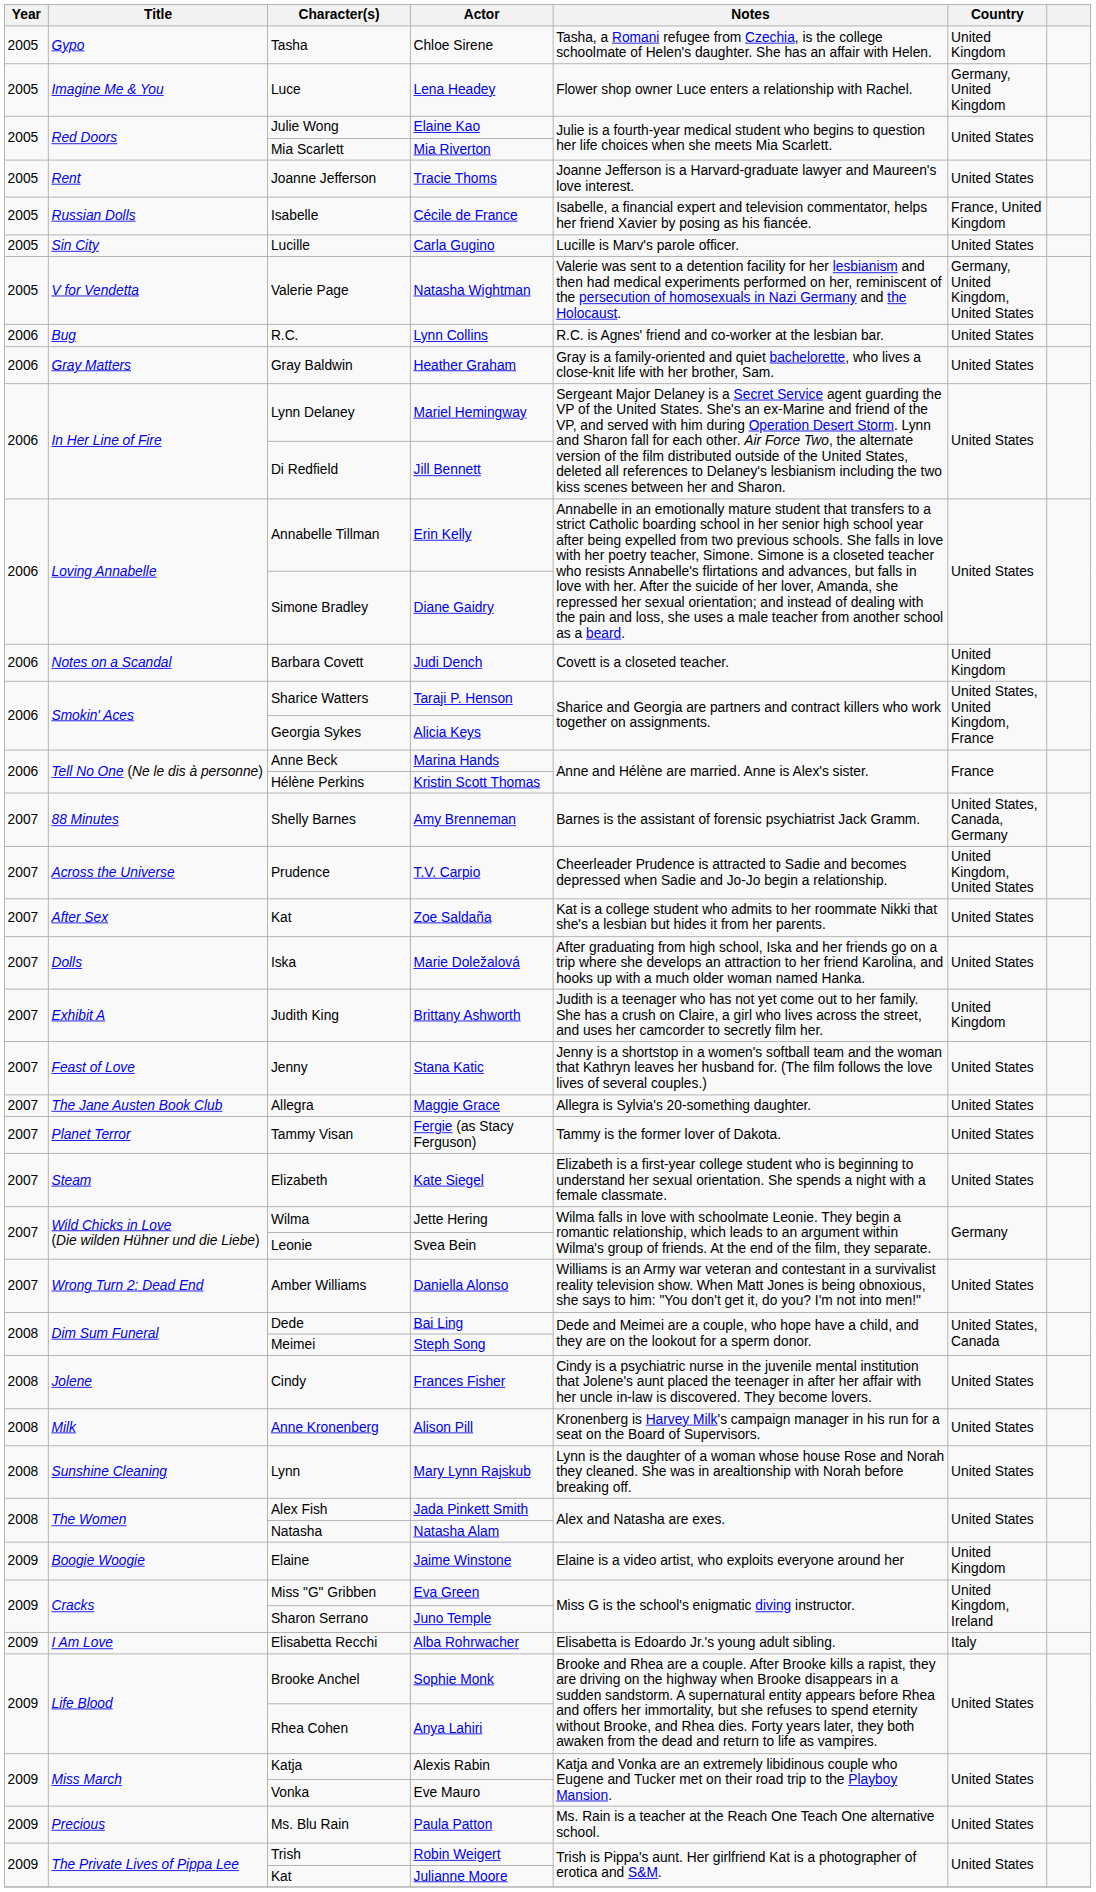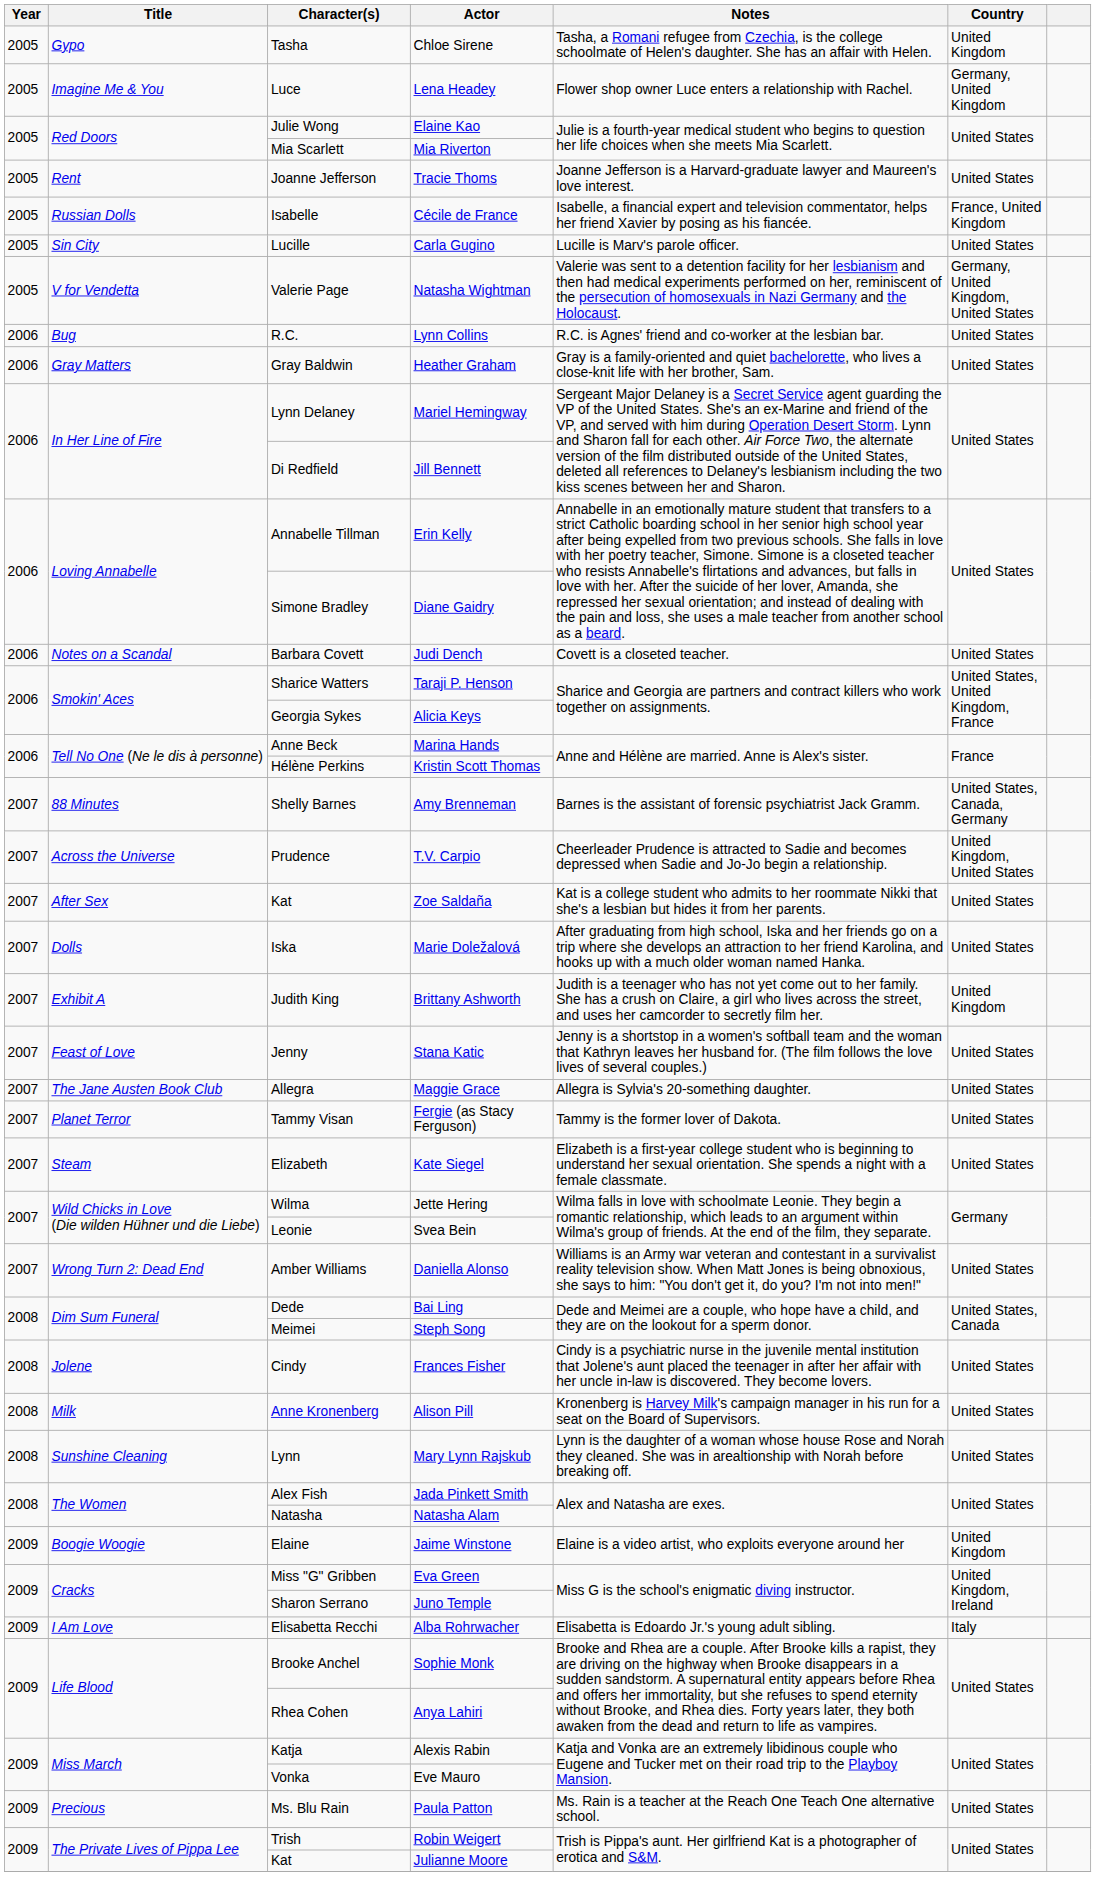 <table class="wikitable sortable" style="width: 100%">
 <tr>
 <th style="width:4%;">Year</th>
 <th style="width:20%;">Title</th>
 <th style="width:13%;">Character(s)</th>
 <th style="width:13%;">Actor</th>
 <th style="width:36%;">Notes</th>
 <th style="width:9%;">Country</th>
 <th style="width:4%;" class="unsortable"></th>
 </tr>
 <tr>
 <td>2005</td>
 <td><em><a href='#'>Gypo</a></em></td>
 <td>Tasha</td>
 <td>Chloe Sirene</td>
 <td>Tasha, a <a href='#'>Romani</a> refugee from <a href='#'>Czechia</a>, is the college schoolmate of Helen's daughter. She has an affair with Helen.</td>
 <td>United Kingdom</td>
 <td></td>
 </tr>
 <tr>
 <td>2005</td>
 <td><em><a href='#'>Imagine Me & You</a></em></td>
 <td>Luce</td>
 <td><a href='#'>Lena Headey</a></td>
 <td>Flower shop owner Luce enters a relationship with Rachel.</td>
 <td>Germany, United Kingdom</td>
 <td></td>
 </tr>
 <tr>
 <td rowspan='2'>2005</td>
 <td rowspan='2'><em><a href='#'>Red Doors</a></em></td>
 <td>Julie Wong</td>
 <td><a href='#'>Elaine Kao</a></td>
 <td rowspan='2'>Julie is a fourth-year medical student who begins to question her life choices when she meets Mia Scarlett.</td>
 <td rowspan='2'>United States</td>
 <td rowspan='2'></td>
 </tr>
 <tr>
 <td>Mia Scarlett</td>
 <td><a href='#'>Mia Riverton</a></td>
 </tr>
 <tr>
 <td>2005</td>
 <td><em><a href='#'>Rent</a></em></td>
 <td>Joanne Jefferson</td>
 <td><a href='#'>Tracie Thoms</a></td>
 <td>Joanne Jefferson is a Harvard-graduate lawyer and Maureen's love interest.</td>
 <td>United States</td>
 <td></td>
 </tr>
 <tr>
 <td>2005</td>
 <td><em><a href='#'>Russian Dolls</a></em></td>
 <td>Isabelle</td>
 <td><a href='#'>Cécile de France</a></td>
 <td>Isabelle, a financial expert and television commentator, helps her friend Xavier by posing as his fiancée.</td>
 <td>France, United Kingdom</td>
 <td></td>
 </tr>
 <tr>
 <td>2005</td>
 <td><em><a href='#'>Sin City</a></em></td>
 <td>Lucille</td>
 <td><a href='#'>Carla Gugino</a></td>
 <td>Lucille is Marv's parole officer.</td>
 <td>United States</td>
 <td></td>
 </tr>
 <tr>
 <td>2005</td>
 <td><em><a href='#'>V for Vendetta</a></em></td>
 <td>Valerie Page</td>
 <td><a href='#'>Natasha Wightman</a></td>
 <td>Valerie was sent to a detention facility for her <a href='#'>lesbianism</a> and then had medical experiments performed on her, reminiscent of the <a href='#'>persecution of homosexuals in Nazi Germany</a> and <a href='#'>the Holocaust</a>.</td>
 <td>Germany, United Kingdom, United States</td>
 <td></td>
 </tr>
 <tr>
 <td>2006</td>
 <td><em><a href='#'>Bug</a></em></td>
 <td>R.C.</td>
 <td><a href='#'>Lynn Collins</a></td>
 <td>R.C. is Agnes' friend and co-worker at the lesbian bar.</td>
 <td>United States</td>
 <td></td>
 </tr>
 <tr>
 <td>2006</td>
 <td><em><a href='#'>Gray Matters</a></em></td>
 <td>Gray Baldwin</td>
 <td><a href='#'>Heather Graham</a></td>
 <td>Gray is a family-oriented and quiet <a href='#'>bachelorette</a>, who lives a close-knit life with her brother, Sam.</td>
 <td>United States</td>
 <td></td>
 </tr>
 <tr>
 <td rowspan="2">2006</td>
 <td rowspan="2"><em><a href='#'>In Her Line of Fire</a></em></td>
 <td>Lynn Delaney</td>
 <td><a href='#'>Mariel Hemingway</a></td>
 <td rowspan="2">Sergeant Major Delaney is a <a href='#'>Secret Service</a> agent guarding the VP of the United States. She's an ex-Marine and friend of the VP, and served with him during <a href='#'>Operation Desert Storm</a>. Lynn and Sharon fall for each other.  <em>Air Force Two</em>, the alternate version of the film distributed outside of the United States, deleted all references to Delaney's lesbianism including the two kiss scenes between her and Sharon.</td>
 <td rowspan="2">United States</td>
 <td rowspan="2"></td>
 </tr>
 <tr>
 <td>Di Redfield</td>
 <td><a href='#'>Jill Bennett</a></td>
 </tr>
 <tr>
 <td rowspan="2">2006</td>
 <td rowspan="2"><em><a href='#'>Loving Annabelle</a></em></td>
 <td>Annabelle Tillman</td>
 <td><a href='#'>Erin Kelly</a></td>
 <td rowspan="2">Annabelle in an emotionally mature student that transfers to a strict Catholic boarding school in her senior high school year after being expelled from two previous schools. She falls in love with her poetry teacher, Simone.  Simone is a closeted teacher who resists Annabelle's flirtations and advances, but falls in love with her. After the suicide of her lover, Amanda, she repressed her sexual orientation; and instead of dealing with the pain and loss, she uses a male teacher from another school as a <a href='#'>beard</a>.</td>
 <td rowspan="2">United States</td>
 <td rowspan="2"></td>
 </tr>
 <tr>
 <td>Simone Bradley</td>
 <td><a href='#'>Diane Gaidry</a></td>
 </tr>
 <tr>
 <td>2006</td>
 <td><em><a href='#'>Notes on a Scandal</a></em></td>
 <td>Barbara Covett</td>
 <td><a href='#'>Judi Dench</a></td>
 <td>Covett is a closeted teacher.</td>
-<td>United Kingdom</td>
+<td>United States</td>
 <td></td>
 </tr>
 <tr>
 <td rowspan="2">2006</td>
 <td rowspan="2"><em><a href='#'>Smokin' Aces</a></em></td>
 <td>Sharice Watters</td>
 <td><a href='#'>Taraji P. Henson</a></td>
 <td rowspan="2">Sharice and Georgia are partners and contract killers who work together on assignments.</td>
 <td rowspan="2">United States, United Kingdom, France</td>
 <td rowspan="2"></td>
 </tr>
 <tr>
 <td>Georgia Sykes</td>
 <td><a href='#'>Alicia Keys</a></td>
 </tr>
 <tr>
 <td rowspan="2">2006</td>
 <td rowspan="2"><em><a href='#'>Tell No One</a></em> (<em>Ne le dis à personne</em>)</td>
 <td>Anne Beck</td>
 <td><a href='#'>Marina Hands</a></td>
 <td rowspan="2">Anne and Hélène are married. Anne is Alex's sister.</td>
 <td rowspan="2">France</td>
 <td rowspan="2"></td>
 </tr>
 <tr>
 <td>Hélène Perkins</td>
 <td><a href='#'>Kristin Scott Thomas</a></td>
 </tr>
 <tr>
 <td>2007</td>
 <td><em><a href='#'>88 Minutes</a></em></td>
 <td>Shelly Barnes</td>
 <td><a href='#'>Amy Brenneman</a></td>
 <td>Barnes is the assistant of forensic psychiatrist Jack Gramm.</td>
 <td>United States, Canada, Germany</td>
 <td></td>
 </tr>
 <tr>
 <td>2007</td>
 <td><em><a href='#'>Across the Universe</a></em></td>
 <td>Prudence</td>
 <td><a href='#'>T.V. Carpio</a></td>
 <td>Cheerleader Prudence is attracted to Sadie and becomes depressed when Sadie and Jo-Jo begin a relationship.</td>
 <td>United Kingdom, United States</td>
 <td></td>
 </tr>
 <tr>
 <td>2007</td>
 <td><em><a href='#'>After Sex</a></em></td>
 <td>Kat</td>
 <td><a href='#'>Zoe Saldaña</a></td>
 <td>Kat is a college student who admits to her roommate Nikki that she's a lesbian but hides it from her parents.</td>
 <td>United States</td>
 <td></td>
 </tr>
 <tr>
 <td>2007</td>
 <td><em><a href='#'>Dolls</a></em></td>
 <td>Iska</td>
 <td><a href='#'>Marie Doležalová</a></td>
 <td>After graduating from high school, Iska and her friends go on a trip where she develops an attraction to her friend Karolina, and hooks up with a much older woman named Hanka.</td>
 <td>United States</td>
 <td></td>
 </tr>
 <tr>
 <td>2007</td>
 <td><em><a href='#'>Exhibit A</a></em></td>
 <td>Judith King</td>
 <td><a href='#'>Brittany Ashworth</a></td>
 <td>Judith is a teenager who has not yet come out to her family. She has a crush on Claire, a girl who lives across the street, and uses her camcorder to secretly film her.</td>
 <td>United Kingdom</td>
 <td></td>
 </tr>
 <tr>
 <td>2007</td>
 <td><em><a href='#'>Feast of Love</a></em></td>
 <td>Jenny</td>
 <td><a href='#'>Stana Katic</a></td>
 <td>Jenny is a shortstop in a women's softball team and the woman that Kathryn leaves her husband for.  (The film follows the love lives of several couples.)</td>
 <td>United States</td>
 <td></td>
 </tr>
 <tr>
 <td>2007</td>
 <td><em><a href='#'>The Jane Austen Book Club</a></em></td>
 <td>Allegra</td>
 <td><a href='#'>Maggie Grace</a></td>
 <td>Allegra is Sylvia's 20-something daughter.</td>
 <td>United States</td>
 <td></td>
 </tr>
 <tr>
 <td>2007</td>
 <td><em><a href='#'>Planet Terror</a></em></td>
 <td>Tammy Visan</td>
 <td><a href='#'>Fergie</a> (as Stacy Ferguson)</td>
 <td>Tammy is the former lover of Dakota.</td>
 <td>United States</td>
 <td></td>
 </tr>
 <tr>
 <td>2007</td>
 <td><em><a href='#'>Steam</a></em></td>
 <td>Elizabeth</td>
 <td><a href='#'>Kate Siegel</a></td>
 <td>Elizabeth is a first-year college student who is beginning to understand her sexual orientation. She spends a night with a female classmate.</td>
 <td>United States</td>
 <td></td>
 </tr>
 <tr>
 <td rowspan="2">2007</td>
 <td rowspan="2"><em><a href='#'>Wild Chicks in Love</a></em> <br> (<em>Die wilden Hühner und die Liebe</em>)</td>
 <td>Wilma</td>
 <td>Jette Hering</td>
 <td rowspan="2">Wilma falls in love with schoolmate Leonie. They begin a romantic relationship, which leads to an argument within Wilma's group of friends. At the end of the film, they separate.</td>
 <td rowspan="2">Germany</td>
 <td rowspan="2"></td>
 </tr>
 <tr>
 <td>Leonie</td>
 <td>Svea Bein</td>
 </tr>
 <tr>
 <td>2007</td>
 <td><em><a href='#'>Wrong Turn 2: Dead End</a></em></td>
 <td>Amber Williams</td>
 <td><a href='#'>Daniella Alonso</a></td>
 <td>Williams is an Army war veteran and contestant in a survivalist reality television show. When Matt Jones is being obnoxious, she says to him: "You don't get it, do you? I'm not into men!"</td>
 <td>United States</td>
 <td></td>
 </tr>
 <tr>
 <td rowspan='2'>2008</td>
 <td rowspan='2'><em><a href='#'>Dim Sum Funeral</a></em></td>
 <td>Dede</td>
 <td><a href='#'>Bai Ling</a></td>
 <td rowspan='2'>Dede and Meimei are a couple, who hope have a child, and they are on the lookout for a sperm donor.</td>
 <td rowspan='2'>United States, Canada</td>
 <td rowspan='2'></td>
 </tr>
 <tr>
 <td>Meimei</td>
 <td><a href='#'>Steph Song</a></td>
 </tr>
 <tr>
 <td>2008</td>
 <td><em><a href='#'>Jolene</a></em></td>
 <td>Cindy</td>
 <td><a href='#'>Frances Fisher</a></td>
 <td>Cindy is a psychiatric nurse in the juvenile mental institution that Jolene's aunt placed the teenager in after her affair with her uncle in-law is discovered. They become lovers.</td>
 <td>United States</td>
 <td></td>
 </tr>
 <tr>
 <td>2008</td>
 <td><em><a href='#'>Milk</a></em></td>
 <td><a href='#'>Anne Kronenberg</a></td>
 <td><a href='#'>Alison Pill</a></td>
 <td>Kronenberg is <a href='#'>Harvey Milk</a>'s campaign manager in his run for a seat on the Board of Supervisors.</td>
 <td>United States</td>
 <td></td>
 </tr>
 <tr>
 <td>2008</td>
 <td><em><a href='#'>Sunshine Cleaning</a></em></td>
 <td>Lynn</td>
 <td><a href='#'>Mary Lynn Rajskub</a></td>
 <td>Lynn is the daughter of a woman whose house Rose and Norah they cleaned. She was in arealtionship with Norah before breaking off.</td>
 <td>United States</td>
 <td></td>
 </tr>
 <tr>
 <td rowspan="2">2008</td>
 <td rowspan="2"><em><a href='#'>The Women</a></em></td>
 <td>Alex Fish</td>
 <td><a href='#'>Jada Pinkett Smith</a></td>
 <td rowspan="2">Alex and Natasha are exes.</td>
 <td rowspan="2">United States</td>
 <td rowspan="2"></td>
 </tr>
 <tr>
 <td>Natasha</td>
 <td><a href='#'>Natasha Alam</a></td>
 </tr>
 <tr>
 <td>2009</td>
 <td><em><a href='#'>Boogie Woogie</a></em></td>
 <td>Elaine</td>
 <td><a href='#'>Jaime Winstone</a></td>
 <td>Elaine is a video artist, who exploits everyone around her</td>
 <td>United Kingdom</td>
 <td></td>
 </tr>
 <tr>
 <td rowspan='2'>2009</td>
 <td rowspan='2'><em><a href='#'>Cracks</a></em></td>
 <td>Miss "G" Gribben</td>
 <td><a href='#'>Eva Green</a></td>
 <td rowspan='2'>Miss G is the school's enigmatic <a href='#'>diving</a> instructor.</td>
 <td rowspan='2'>United Kingdom, Ireland</td>
 <td rowspan='2'></td>
 </tr>
 <tr>
 <td>Sharon Serrano</td>
 <td><a href='#'>Juno Temple</a></td>
 </tr>
 <tr>
 <td>2009</td>
 <td><em><a href='#'>I Am Love</a></em></td>
 <td>Elisabetta Recchi</td>
 <td><a href='#'>Alba Rohrwacher</a></td>
 <td>Elisabetta is Edoardo Jr.'s young adult sibling.</td>
 <td>Italy</td>
 <td></td>
 </tr>
 <tr>
 <td rowspan='2'>2009</td>
 <td rowspan='2'><em><a href='#'>Life Blood</a></em></td>
 <td>Brooke Anchel</td>
 <td><a href='#'>Sophie Monk</a></td>
 <td rowspan='2'>Brooke and Rhea are a couple. After Brooke kills a rapist, they are driving on the highway when Brooke disappears in a sudden sandstorm. A supernatural entity appears before Rhea and offers her immortality, but she  refuses to spend eternity without Brooke, and Rhea dies. Forty years later, they both awaken from the dead and return to life as vampires.</td>
 <td rowspan='2'>United States</td>
 <td rowspan='2'></td>
 </tr>
 <tr>
 <td>Rhea Cohen</td>
 <td><a href='#'>Anya Lahiri</a></td>
 </tr>
 <tr>
 <td rowspan='2'>2009</td>
 <td rowspan='2'><em><a href='#'>Miss March</a></em></td>
 <td>Katja</td>
 <td>Alexis Rabin</td>
 <td rowspan='2'>Katja and Vonka are an extremely libidinous couple who Eugene and Tucker met on their road trip to the <a href='#'>Playboy Mansion</a>.</td>
 <td rowspan='2'>United States</td>
 <td rowspan='2'></td>
 </tr>
 <tr>
 <td>Vonka</td>
 <td>Eve Mauro</td>
 </tr>
 <tr>
 <td>2009</td>
 <td><em><a href='#'>Precious</a></em></td>
 <td>Ms. Blu Rain</td>
 <td><a href='#'>Paula Patton</a></td>
 <td>Ms. Rain is a teacher at the Reach One Teach One alternative school.</td>
 <td>United States</td>
 <td></td>
 </tr>
 <tr>
 <td rowspan="2">2009</td>
 <td rowspan="2"><em><a href='#'>The Private Lives of Pippa Lee</a></em></td>
 <td>Trish</td>
 <td><a href='#'>Robin Weigert</a></td>
 <td rowspan="2">Trish is Pippa's aunt. Her girlfriend Kat is a photographer of erotica and <a href='#'>S&M</a>.</td>
 <td rowspan="2">United States</td>
 <td rowspan="2"></td>
 </tr>
 <tr>
 <td>Kat</td>
 <td><a href='#'>Julianne Moore</a></td>
 </tr>
 <tr>
 </tr>
 </table>
